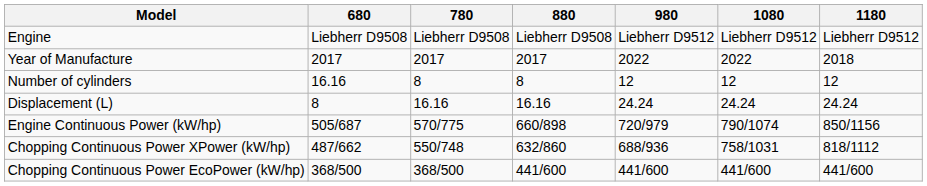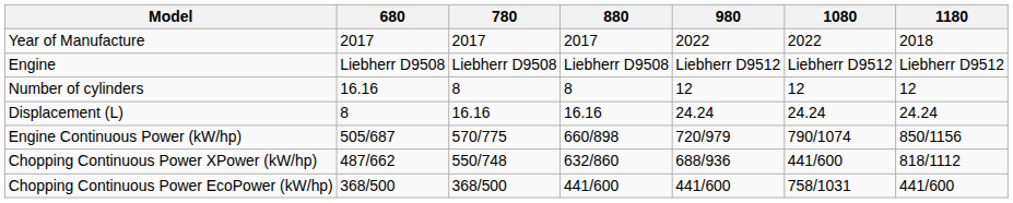 <table class="wikitable">
 <tr>
 <th>Model</th>
 <th>680</th>
 <th>780</th>
 <th>880</th>
 <th>980</th>
 <th>1080</th>
 <th>1180</th>
 </tr>
 <tr>
+<td>Year of Manufacture</td>
+<td>2017</td>
+<td>2017</td>
+<td>2017</td>
+<td>2022</td>
+<td>2022</td>
+<td>2018</td>
+</tr>
+<tr>
 <td>Engine</td>
 <td>Liebherr D9508</td>
 <td>Liebherr D9508</td>
 <td>Liebherr D9508</td>
 <td>Liebherr D9512</td>
 <td>Liebherr D9512</td>
 <td>Liebherr D9512</td>
-</tr>
-<tr>
-<td>Year of Manufacture</td>
-<td>2017</td>
-<td>2017</td>
-<td>2017</td>
-<td>2022</td>
-<td>2022</td>
-<td>2018</td>
 </tr>
 <tr>
 <td>Number of cylinders</td>
 <td>16.16</td>
 <td>8</td>
 <td>8</td>
 <td>12</td>
 <td>12</td>
 <td>12</td>
 </tr>
 <tr>
 <td>Displacement (L)</td>
 <td>8</td>
 <td>16.16</td>
 <td>16.16</td>
 <td>24.24</td>
 <td>24.24</td>
 <td>24.24</td>
 </tr>
 <tr>
 <td>Engine Continuous Power (kW/hp)</td>
 <td>505/687</td>
 <td>570/775</td>
 <td>660/898</td>
 <td>720/979</td>
 <td>790/1074</td>
 <td>850/1156</td>
 </tr>
 <tr>
 <td>Chopping Continuous Power XPower (kW/hp)</td>
 <td>487/662</td>
 <td>550/748</td>
 <td>632/860</td>
 <td>688/936</td>
-<td>758/1031</td>
+<td>441/600</td>
 <td>818/1112</td>
 </tr>
 <tr>
 <td>Chopping Continuous Power EcoPower (kW/hp)</td>
 <td>368/500</td>
 <td>368/500</td>
 <td>441/600</td>
 <td>441/600</td>
-<td>441/600</td>
+<td>758/1031</td>
 <td>441/600</td>
 </tr>
 </table>
